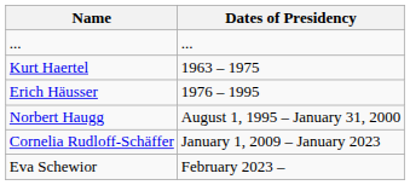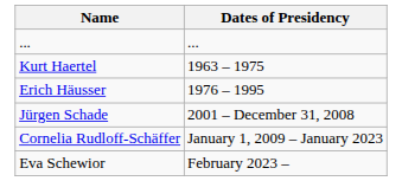 <table class=wikitable style="margin:auto">
 <tr>
 <th>Name</th>
 <th>Dates of Presidency</th>
 </tr>
 <tr>
 <td>...</td>
 <td>...</td>
 </tr>
 <tr>
 <td><a href='#'>Kurt Haertel</a></td>
 <td>1963 – 1975</td>
 </tr>
 <tr>
 <td><a href='#'>Erich Häusser</a></td>
 <td>1976 – 1995</td>
 </tr>
 <tr>
-<td><a href='#'>Norbert Haugg</a></td>
-<td>August 1, 1995 – January 31, 2000</td>
+<td><a href='#'>Jürgen Schade</a></td>
+<td>2001 – December 31, 2008</td>
 </tr>
 <tr>
 <td><a href='#'>Cornelia Rudloff-Schäffer</a></td>
 <td>January 1, 2009 – January 2023</td>
 </tr>
 <tr>
 <td>Eva Schewior</td>
 <td>February 2023 –</td>
 </tr>
 </table>
